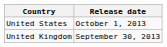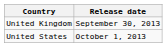 <table class="wikitable">
 <tr>
 <th>Country</th>
 <th>Release date</th>
 </tr>
 <tr>
+<td>United Kingdom</td>
+<td>September 30, 2013</td>
+</tr>
+<tr>
 <td>United States</td>
 <td>October 1, 2013</td>
 </tr>
-<tr>
-<td>United Kingdom</td>
-<td>September 30, 2013</td>
-</tr>
 </table>
